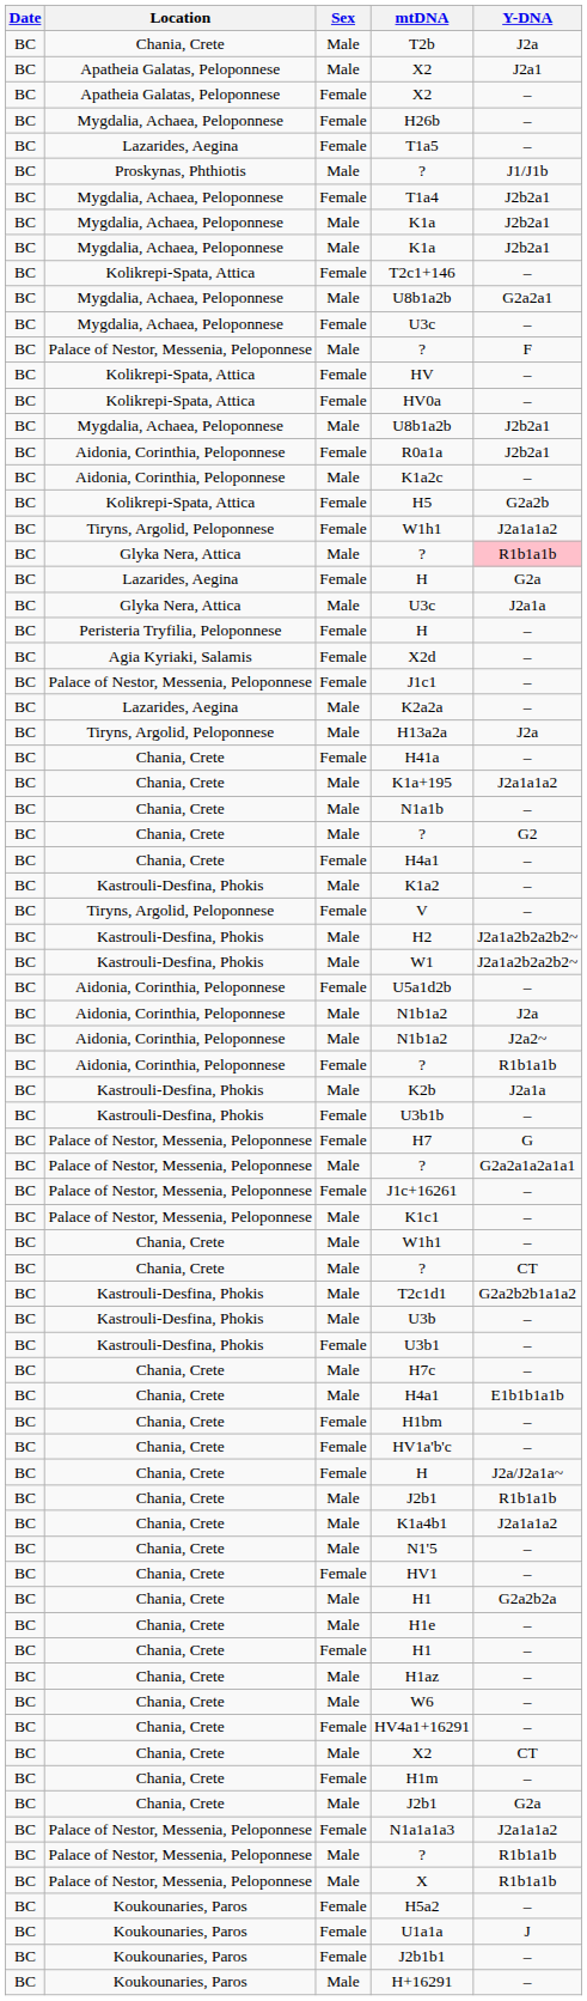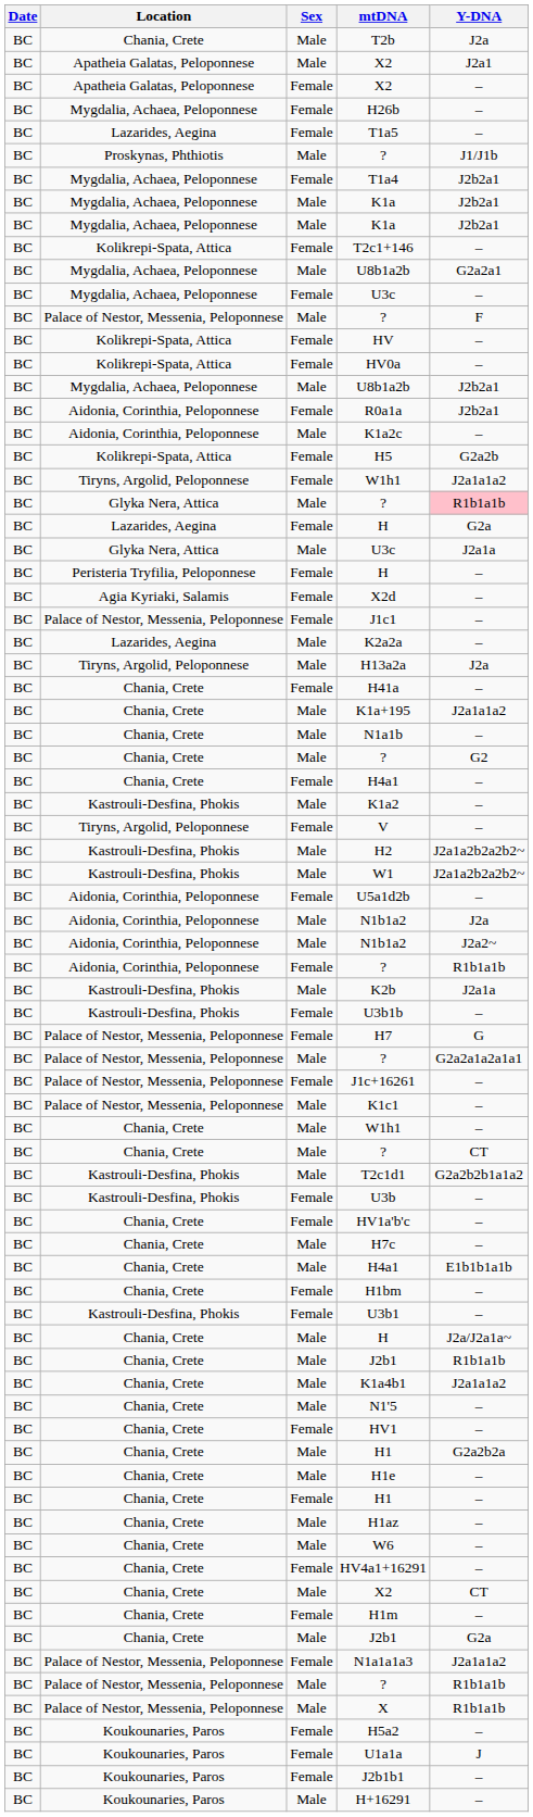 <table class="wikitable" style="text-align: center">
 <tr style="vertical-align: center;">
 <th><a href='#'>Date</a></th>
 <th>Location</th>
 <th><a href='#'>Sex</a></th>
 <th><a href='#'>mtDNA</a></th>
 <th><a href='#'>Y-DNA</a></th>
 </tr>
 <tr>
 <td>BC</td>
 <td>Chania, Crete</td>
 <td>Male</td>
 <td>T2b</td>
 <td>J2a</td>
 </tr>
 <tr>
 <td>BC</td>
 <td>Apatheia Galatas, Peloponnese</td>
 <td>Male</td>
 <td>X2</td>
 <td>J2a1</td>
 </tr>
 <tr>
 <td>BC</td>
 <td>Apatheia Galatas, Peloponnese</td>
 <td>Female</td>
 <td>X2</td>
 <td>–</td>
 </tr>
 <tr>
 <td>BC</td>
 <td>Mygdalia, Achaea, Peloponnese</td>
 <td>Female</td>
 <td>H26b</td>
 <td>–</td>
 </tr>
 <tr>
 <td>BC</td>
 <td>Lazarides, Aegina</td>
 <td>Female</td>
 <td>T1a5</td>
 <td>–</td>
 </tr>
 <tr>
 <td>BC</td>
 <td>Proskynas, Phthiotis</td>
 <td>Male</td>
 <td>?</td>
 <td>J1/J1b</td>
 </tr>
 <tr>
 <td>BC</td>
 <td>Mygdalia, Achaea, Peloponnese</td>
 <td>Female</td>
 <td>T1a4</td>
 <td>J2b2a1</td>
 </tr>
 <tr>
 <td>BC</td>
 <td>Mygdalia, Achaea, Peloponnese</td>
 <td>Male</td>
 <td>K1a</td>
 <td>J2b2a1</td>
 </tr>
 <tr>
 <td>BC</td>
 <td>Mygdalia, Achaea, Peloponnese</td>
 <td>Male</td>
 <td>K1a</td>
 <td>J2b2a1</td>
 </tr>
 <tr>
 <td>BC</td>
 <td>Kolikrepi-Spata, Attica</td>
 <td>Female</td>
 <td>T2c1+146</td>
 <td>–</td>
 </tr>
 <tr>
 <td>BC</td>
 <td>Mygdalia, Achaea, Peloponnese</td>
 <td>Male</td>
 <td>U8b1a2b</td>
 <td>G2a2a1</td>
 </tr>
 <tr>
 <td>BC</td>
 <td>Mygdalia, Achaea, Peloponnese</td>
 <td>Female</td>
 <td>U3c</td>
 <td>–</td>
 </tr>
 <tr>
 <td>BC</td>
 <td>Palace of Nestor, Messenia, Peloponnese</td>
 <td>Male</td>
 <td>?</td>
 <td>F</td>
 </tr>
 <tr>
 <td>BC</td>
 <td>Kolikrepi-Spata, Attica</td>
 <td>Female</td>
 <td>HV</td>
 <td>–</td>
 </tr>
 <tr>
 <td>BC</td>
 <td>Kolikrepi-Spata, Attica</td>
 <td>Female</td>
 <td>HV0a</td>
 <td>–</td>
 </tr>
 <tr>
 <td>BC</td>
 <td>Mygdalia, Achaea, Peloponnese</td>
 <td>Male</td>
 <td>U8b1a2b</td>
 <td>J2b2a1</td>
 </tr>
 <tr>
 <td>BC</td>
 <td>Aidonia, Corinthia, Peloponnese</td>
 <td>Female</td>
 <td>R0a1a</td>
 <td>J2b2a1</td>
 </tr>
 <tr>
 <td>BC</td>
 <td>Aidonia, Corinthia, Peloponnese</td>
 <td>Male</td>
 <td>K1a2c</td>
 <td>–</td>
 </tr>
 <tr>
 <td>BC</td>
 <td>Kolikrepi-Spata, Attica</td>
 <td>Female</td>
 <td>H5</td>
 <td>G2a2b</td>
 </tr>
 <tr>
 <td>BC</td>
 <td>Tiryns, Argolid, Peloponnese</td>
 <td>Female</td>
 <td>W1h1</td>
 <td>J2a1a1a2</td>
 </tr>
 <tr>
 <td>BC</td>
 <td>Glyka Nera, Attica</td>
 <td>Male</td>
 <td>?</td>
 <td style="background: pink;">R1b1a1b</td>
 </tr>
 <tr>
 <td>BC</td>
 <td>Lazarides, Aegina</td>
 <td>Female</td>
 <td>H</td>
 <td>G2a</td>
 </tr>
 <tr>
 <td>BC</td>
 <td>Glyka Nera, Attica</td>
 <td>Male</td>
 <td>U3c</td>
 <td>J2a1a</td>
 </tr>
 <tr>
 <td>BC</td>
 <td>Peristeria Tryfilia, Peloponnese</td>
 <td>Female</td>
 <td>H</td>
 <td>–</td>
 </tr>
 <tr>
 <td>BC</td>
 <td>Agia Kyriaki, Salamis</td>
 <td>Female</td>
 <td>X2d</td>
 <td>–</td>
 </tr>
 <tr>
 <td>BC</td>
 <td>Palace of Nestor, Messenia, Peloponnese</td>
 <td>Female</td>
 <td>J1c1</td>
 <td>–</td>
 </tr>
 <tr>
 <td>BC</td>
 <td>Lazarides, Aegina</td>
 <td>Male</td>
 <td>K2a2a</td>
 <td>–</td>
 </tr>
 <tr>
 <td>BC</td>
 <td>Tiryns, Argolid, Peloponnese</td>
 <td>Male</td>
 <td>H13a2a</td>
 <td>J2a</td>
 </tr>
 <tr>
 <td>BC</td>
 <td>Chania, Crete</td>
 <td>Female</td>
 <td>H41a</td>
 <td>–</td>
 </tr>
 <tr>
 <td>BC</td>
 <td>Chania, Crete</td>
 <td>Male</td>
 <td>K1a+195</td>
 <td>J2a1a1a2</td>
 </tr>
 <tr>
 <td>BC</td>
 <td>Chania, Crete</td>
 <td>Male</td>
 <td>N1a1b</td>
 <td>–</td>
 </tr>
 <tr>
 <td>BC</td>
 <td>Chania, Crete</td>
 <td>Male</td>
 <td>?</td>
 <td>G2</td>
 </tr>
 <tr>
 <td>BC</td>
 <td>Chania, Crete</td>
 <td>Female</td>
 <td>H4a1</td>
 <td>–</td>
 </tr>
 <tr>
 <td>BC</td>
 <td>Kastrouli-Desfina, Phokis</td>
 <td>Male</td>
 <td>K1a2</td>
 <td>–</td>
 </tr>
 <tr>
 <td>BC</td>
 <td>Tiryns, Argolid, Peloponnese</td>
 <td>Female</td>
 <td>V</td>
 <td>–</td>
 </tr>
 <tr>
 <td>BC</td>
 <td>Kastrouli-Desfina, Phokis</td>
 <td>Male</td>
 <td>H2</td>
 <td>J2a1a2b2a2b2~</td>
 </tr>
 <tr>
 <td>BC</td>
 <td>Kastrouli-Desfina, Phokis</td>
 <td>Male</td>
 <td>W1</td>
 <td>J2a1a2b2a2b2~</td>
 </tr>
 <tr>
 <td>BC</td>
 <td>Aidonia, Corinthia, Peloponnese</td>
 <td>Female</td>
 <td>U5a1d2b</td>
 <td>–</td>
 </tr>
 <tr>
 <td>BC</td>
 <td>Aidonia, Corinthia, Peloponnese</td>
 <td>Male</td>
 <td>N1b1a2</td>
 <td>J2a</td>
 </tr>
 <tr>
 <td>BC</td>
 <td>Aidonia, Corinthia, Peloponnese</td>
 <td>Male</td>
 <td>N1b1a2</td>
 <td>J2a2~</td>
 </tr>
 <tr>
 <td>BC</td>
 <td>Aidonia, Corinthia, Peloponnese</td>
 <td>Female</td>
 <td>?</td>
 <td>R1b1a1b</td>
 </tr>
 <tr>
 <td>BC</td>
 <td>Kastrouli-Desfina, Phokis</td>
 <td>Male</td>
 <td>K2b</td>
 <td>J2a1a</td>
 </tr>
 <tr>
 <td>BC</td>
 <td>Kastrouli-Desfina, Phokis</td>
 <td>Female</td>
 <td>U3b1b</td>
 <td>–</td>
 </tr>
 <tr>
 <td>BC</td>
 <td>Palace of Nestor, Messenia, Peloponnese</td>
 <td>Female</td>
 <td>H7</td>
 <td>G</td>
 </tr>
 <tr>
 <td>BC</td>
 <td>Palace of Nestor, Messenia, Peloponnese</td>
 <td>Male</td>
 <td>?</td>
 <td>G2a2a1a2a1a1</td>
 </tr>
 <tr>
 <td>BC</td>
 <td>Palace of Nestor, Messenia, Peloponnese</td>
 <td>Female</td>
 <td>J1c+16261</td>
 <td>–</td>
 </tr>
 <tr>
 <td>BC</td>
 <td>Palace of Nestor, Messenia, Peloponnese</td>
 <td>Male</td>
 <td>K1c1</td>
 <td>–</td>
 </tr>
 <tr>
 <td>BC</td>
 <td>Chania, Crete</td>
 <td>Male</td>
 <td>W1h1</td>
 <td>–</td>
 </tr>
 <tr>
 <td>BC</td>
 <td>Chania, Crete</td>
 <td>Male</td>
 <td>?</td>
 <td>CT</td>
 </tr>
 <tr>
 <td>BC</td>
 <td>Kastrouli-Desfina, Phokis</td>
 <td>Male</td>
 <td>T2c1d1</td>
 <td>G2a2b2b1a1a2</td>
 </tr>
 <tr>
 <td>BC</td>
 <td>Kastrouli-Desfina, Phokis</td>
-<td>Male</td>
+<td>Female</td>
 <td>U3b</td>
 <td>–</td>
 </tr>
 <tr>
 <td>BC</td>
-<td>Kastrouli-Desfina, Phokis</td>
+<td>Chania, Crete</td>
 <td>Female</td>
-<td>U3b1</td>
+<td>HV1a'b'c</td>
 <td>–</td>
 </tr>
 <tr>
 <td>BC</td>
 <td>Chania, Crete</td>
 <td>Male</td>
 <td>H7c</td>
 <td>–</td>
 </tr>
 <tr>
 <td>BC</td>
 <td>Chania, Crete</td>
 <td>Male</td>
 <td>H4a1</td>
 <td>E1b1b1a1b</td>
 </tr>
 <tr>
 <td>BC</td>
 <td>Chania, Crete</td>
 <td>Female</td>
 <td>H1bm</td>
 <td>–</td>
 </tr>
 <tr>
 <td>BC</td>
-<td>Chania, Crete</td>
+<td>Kastrouli-Desfina, Phokis</td>
 <td>Female</td>
-<td>HV1a'b'c</td>
+<td>U3b1</td>
 <td>–</td>
 </tr>
 <tr>
 <td>BC</td>
 <td>Chania, Crete</td>
-<td>Female</td>
+<td>Male</td>
 <td>H</td>
 <td>J2a/J2a1a~</td>
 </tr>
 <tr>
 <td>BC</td>
 <td>Chania, Crete</td>
 <td>Male</td>
 <td>J2b1</td>
 <td>R1b1a1b</td>
 </tr>
 <tr>
 <td>BC</td>
 <td>Chania, Crete</td>
 <td>Male</td>
 <td>K1a4b1</td>
 <td>J2a1a1a2</td>
 </tr>
 <tr>
 <td>BC</td>
 <td>Chania, Crete</td>
 <td>Male</td>
 <td>N1'5</td>
 <td>–</td>
 </tr>
 <tr>
 <td>BC</td>
 <td>Chania, Crete</td>
 <td>Female</td>
 <td>HV1</td>
 <td>–</td>
 </tr>
 <tr>
 <td>BC</td>
 <td>Chania, Crete</td>
 <td>Male</td>
 <td>H1</td>
 <td>G2a2b2a</td>
 </tr>
 <tr>
 <td>BC</td>
 <td>Chania, Crete</td>
 <td>Male</td>
 <td>H1e</td>
 <td>–</td>
 </tr>
 <tr>
 <td>BC</td>
 <td>Chania, Crete</td>
 <td>Female</td>
 <td>H1</td>
 <td>–</td>
 </tr>
 <tr>
 <td>BC</td>
 <td>Chania, Crete</td>
 <td>Male</td>
 <td>H1az</td>
 <td>–</td>
 </tr>
 <tr>
 <td>BC</td>
 <td>Chania, Crete</td>
 <td>Male</td>
 <td>W6</td>
 <td>–</td>
 </tr>
 <tr>
 <td>BC</td>
 <td>Chania, Crete</td>
 <td>Female</td>
 <td>HV4a1+16291</td>
 <td>–</td>
 </tr>
 <tr>
 <td>BC</td>
 <td>Chania, Crete</td>
 <td>Male</td>
 <td>X2</td>
 <td>CT</td>
 </tr>
 <tr>
 <td>BC</td>
 <td>Chania, Crete</td>
 <td>Female</td>
 <td>H1m</td>
 <td>–</td>
 </tr>
 <tr>
 <td>BC</td>
 <td>Chania, Crete</td>
 <td>Male</td>
 <td>J2b1</td>
 <td>G2a</td>
 </tr>
 <tr>
 <td>BC</td>
 <td>Palace of Nestor, Messenia, Peloponnese</td>
 <td>Female</td>
 <td>N1a1a1a3</td>
 <td>J2a1a1a2</td>
 </tr>
 <tr>
 <td>BC</td>
 <td>Palace of Nestor, Messenia, Peloponnese</td>
 <td>Male</td>
 <td>?</td>
 <td>R1b1a1b</td>
 </tr>
 <tr>
 <td>BC</td>
 <td>Palace of Nestor, Messenia, Peloponnese</td>
 <td>Male</td>
 <td>X</td>
 <td>R1b1a1b</td>
 </tr>
 <tr>
 <td>BC</td>
 <td>Koukounaries, Paros</td>
 <td>Female</td>
 <td>H5a2</td>
 <td>–</td>
 </tr>
 <tr>
 <td>BC</td>
 <td>Koukounaries, Paros</td>
 <td>Female</td>
 <td>U1a1a</td>
 <td>J</td>
 </tr>
 <tr>
 <td>BC</td>
 <td>Koukounaries, Paros</td>
 <td>Female</td>
 <td>J2b1b1</td>
 <td>–</td>
 </tr>
 <tr>
 <td>BC</td>
 <td>Koukounaries, Paros</td>
 <td>Male</td>
 <td>H+16291</td>
 <td>–</td>
 </tr>
 </table>
